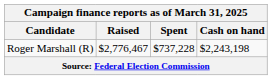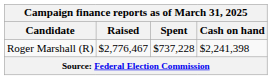 <table class="wikitable sortable">
 <tr>
 <th colspan=4>Campaign finance reports as of March 31, 2025</th>
 </tr>
 <tr style="text-align:center;">
 <th>Candidate</th>
 <th>Raised</th>
 <th>Spent</th>
 <th>Cash on hand</th>
 </tr>
 <tr>
 <td>Roger Marshall (R)</td>
 <td>$2,776,467</td>
 <td>$737,228</td>
-<td>$2,243,198</td>
+<td>$2,241,398</td>
 </tr>
 <tr>
 <th colspan="4"><small>Source: <a href='#'>Federal Election Commission</a></small></th>
 </tr>
 </table>
